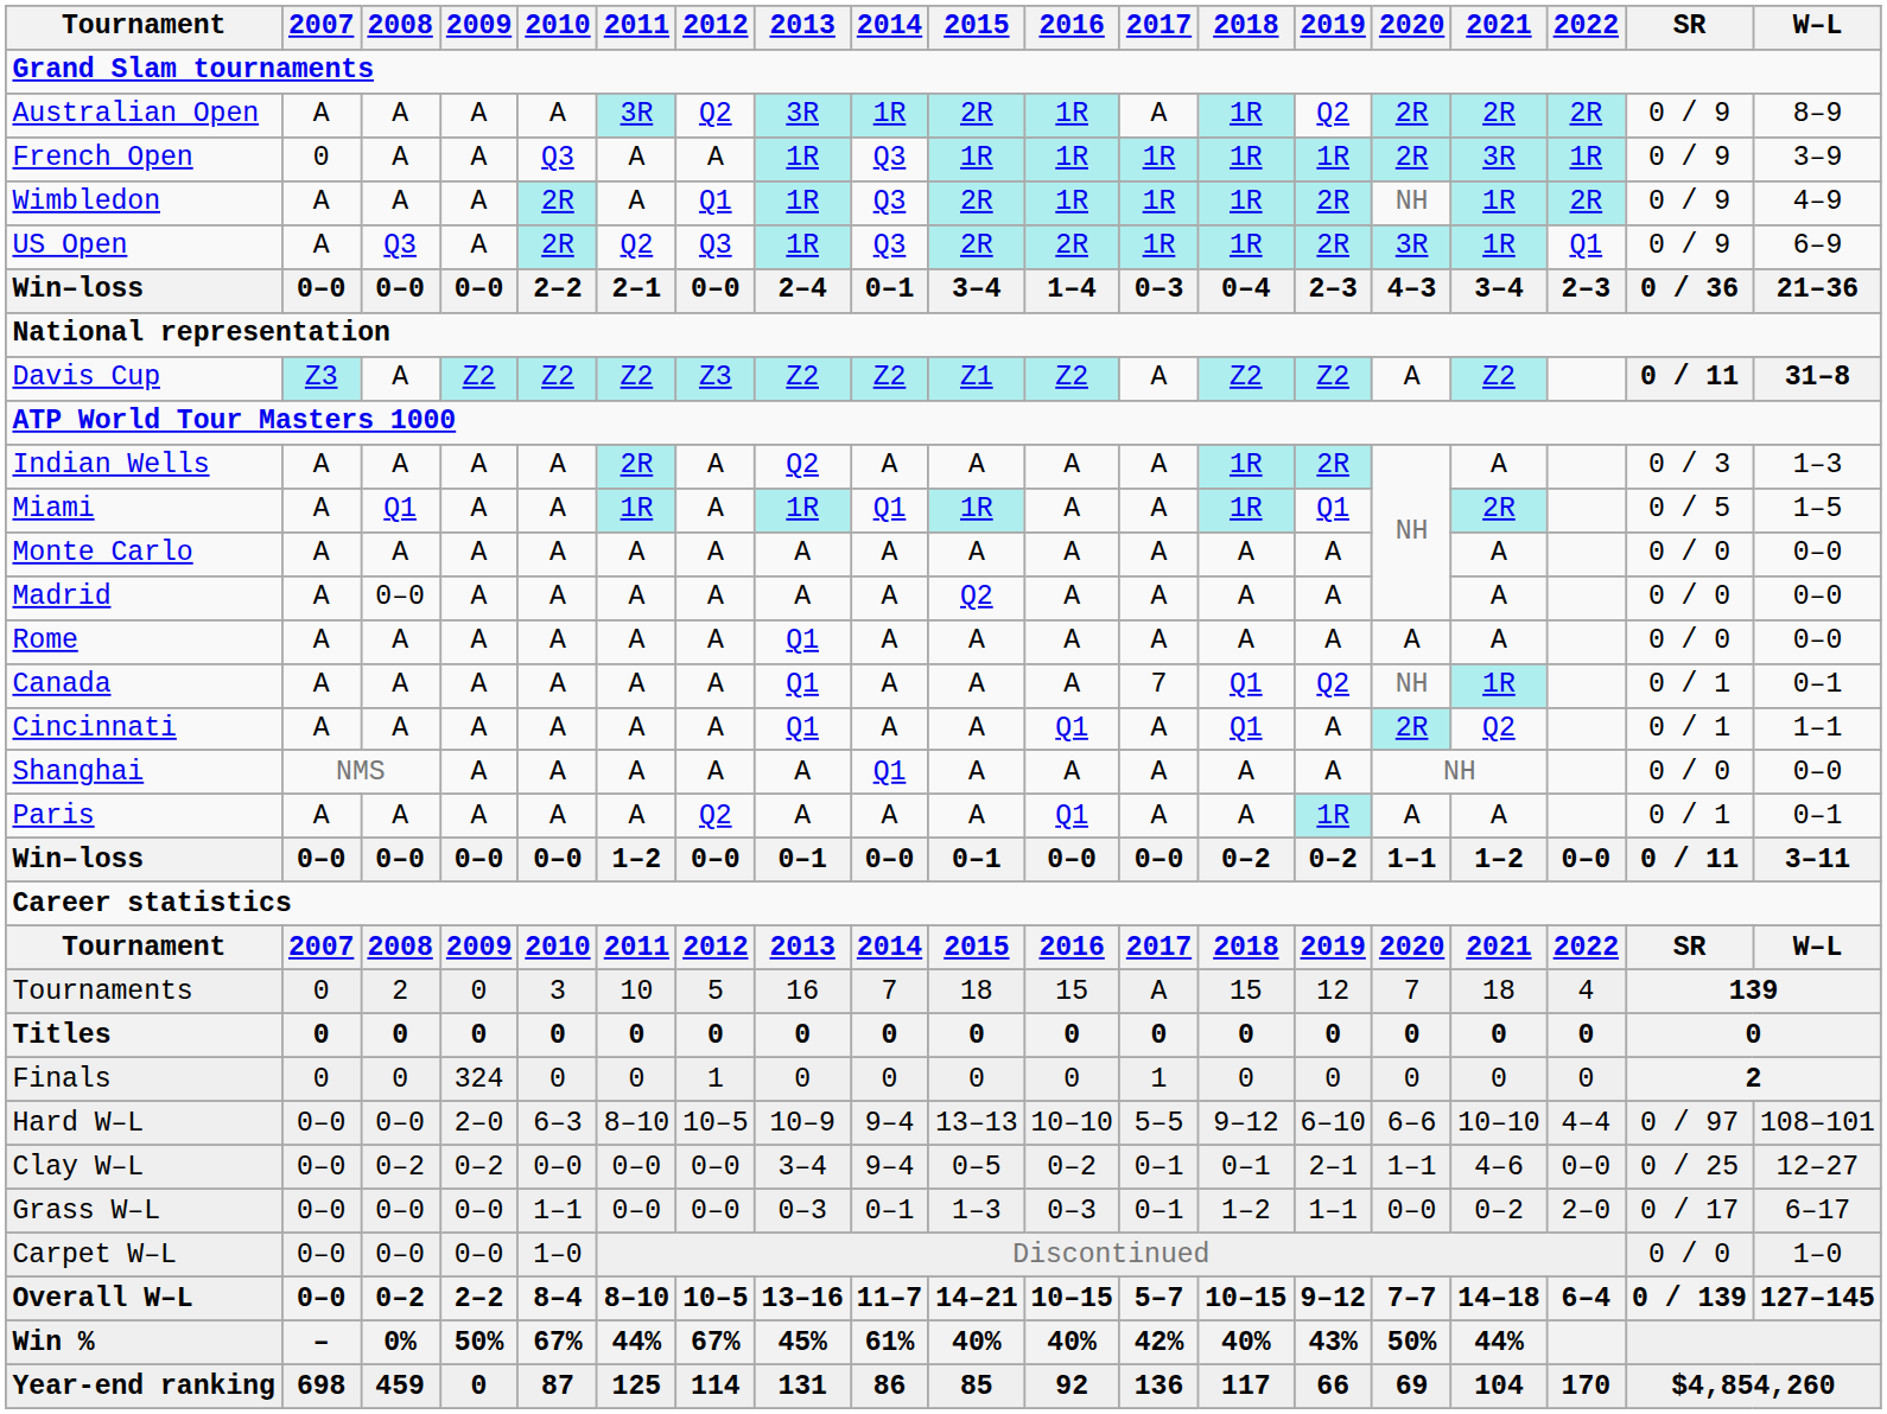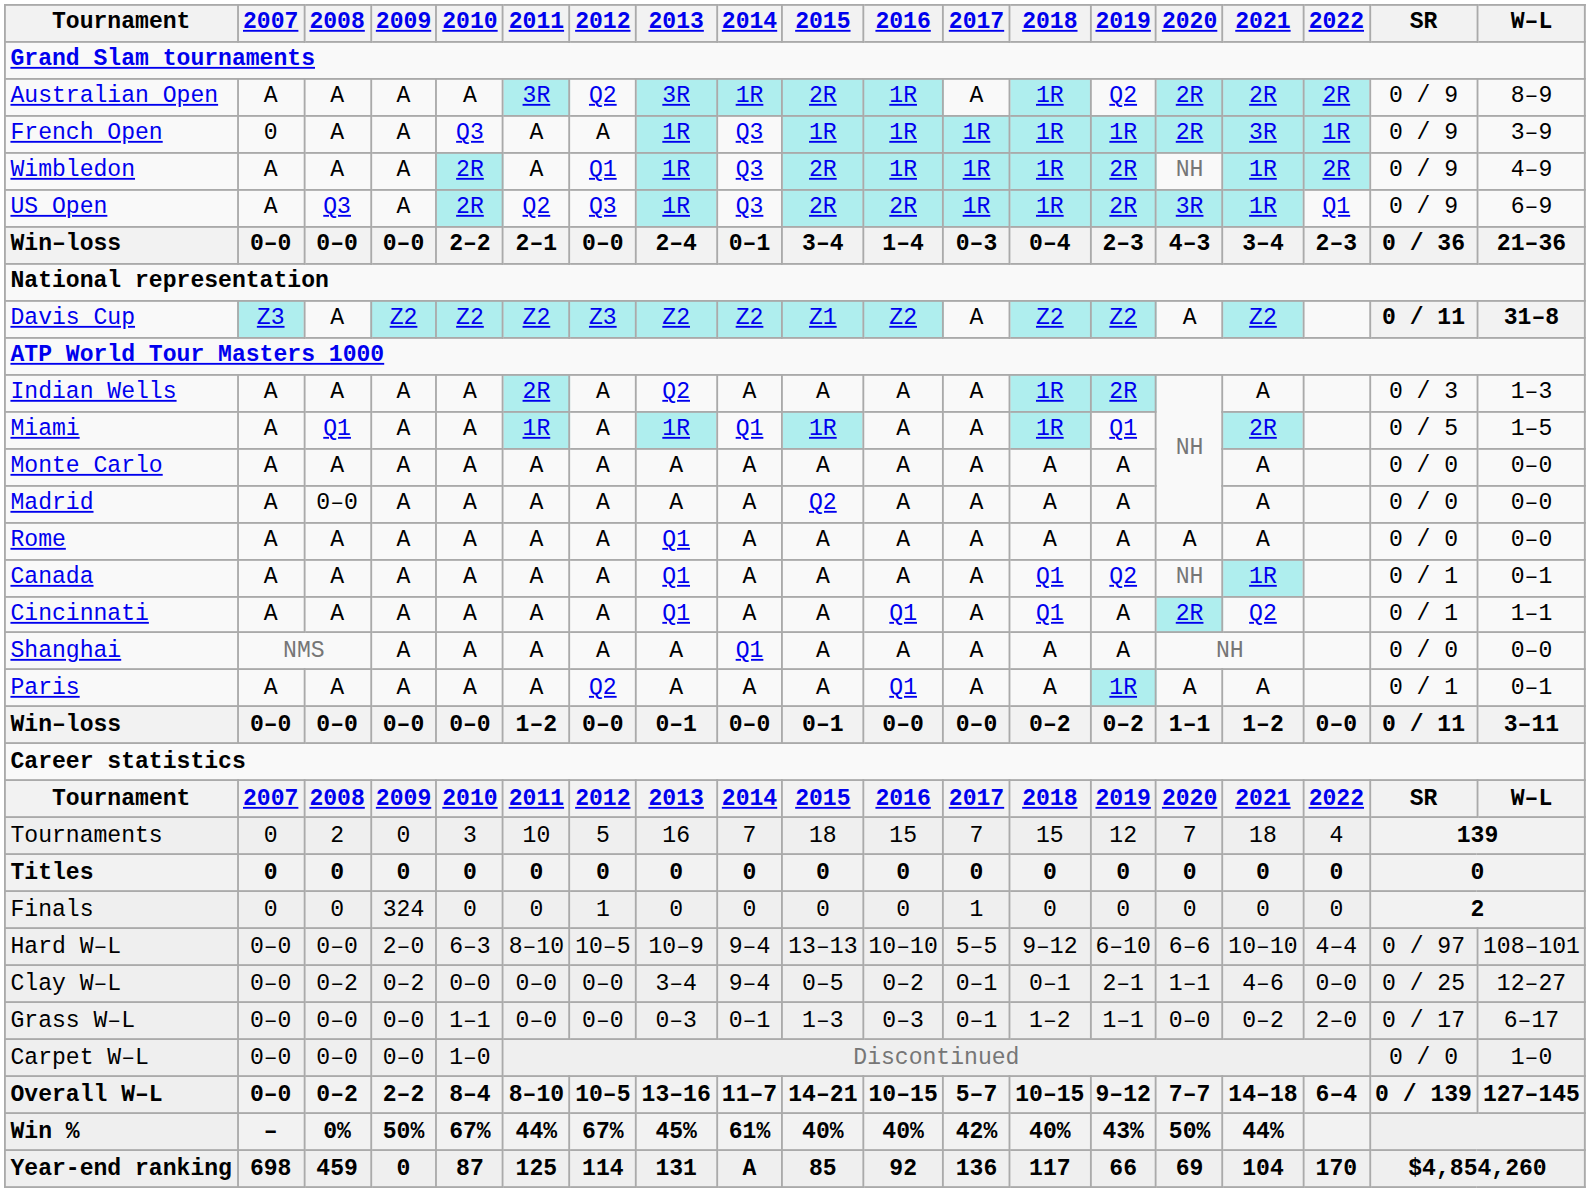 <table class=wikitable style=text-align:center;font-size:96%>
 <tr>
 <th>Tournament</th>
 <th><a href='#'>2007</a></th>
 <th><a href='#'>2008</a></th>
 <th><a href='#'>2009</a></th>
 <th><a href='#'>2010</a></th>
 <th><a href='#'>2011</a></th>
 <th><a href='#'>2012</a></th>
 <th><a href='#'>2013</a></th>
 <th><a href='#'>2014</a></th>
 <th><a href='#'>2015</a></th>
 <th><a href='#'>2016</a></th>
 <th><a href='#'>2017</a></th>
 <th><a href='#'>2018</a></th>
 <th><a href='#'>2019</a></th>
 <th><a href='#'>2020</a></th>
 <th><a href='#'>2021</a></th>
 <th><a href='#'>2022</a></th>
 <th>SR</th>
 <th>W–L</th>
 </tr>
 <tr>
 <td colspan="19" align="left"><a href='#'><strong>Grand Slam tournaments</strong></a></td>
 </tr>
 <tr>
 <td align=left><a href='#'>Australian Open</a></td>
 <td>A</td>
 <td>A</td>
 <td>A</td>
 <td>A</td>
 <td bgcolor=#afeeee><a href='#'>3R</a></td>
 <td><a href='#'>Q2</a></td>
 <td bgcolor=#afeeee><a href='#'>3R</a></td>
 <td bgcolor=#afeeee><a href='#'>1R</a></td>
 <td bgcolor=#afeeee><a href='#'>2R</a></td>
 <td bgcolor=#afeeee><a href='#'>1R</a></td>
 <td>A</td>
 <td bgcolor=#afeeee><a href='#'>1R</a></td>
 <td><a href='#'>Q2</a></td>
 <td bgcolor=#afeeee><a href='#'>2R</a></td>
 <td bgcolor=afeeee><a href='#'>2R</a></td>
 <td bgcolor=afeeee><a href='#'>2R</a></td>
 <td>0 / 9</td>
 <td>8–9</td>
 </tr>
 <tr>
 <td align=left><a href='#'>French Open</a></td>
 <td>0</td>
 <td>A</td>
 <td>A</td>
 <td><a href='#'>Q3</a></td>
 <td>A</td>
 <td>A</td>
 <td bgcolor=#afeeee><a href='#'>1R</a></td>
 <td><a href='#'>Q3</a></td>
 <td bgcolor=#afeeee><a href='#'>1R</a></td>
 <td bgcolor=#afeeee><a href='#'>1R</a></td>
 <td bgcolor=#afeeee><a href='#'>1R</a></td>
 <td bgcolor=#afeeee><a href='#'>1R</a></td>
 <td bgcolor=#afeeee><a href='#'>1R</a></td>
 <td bgcolor=#afeeee><a href='#'>2R</a></td>
 <td bgcolor=#afeeee><a href='#'>3R</a></td>
 <td bgcolor=#afeeee><a href='#'>1R</a></td>
 <td>0 / 9</td>
 <td>3–9</td>
 </tr>
 <tr>
 <td align=left><a href='#'>Wimbledon</a></td>
 <td>A</td>
 <td>A</td>
 <td>A</td>
 <td bgcolor=#afeeee><a href='#'>2R</a></td>
 <td>A</td>
 <td><a href='#'>Q1</a></td>
 <td bgcolor=#afeeee><a href='#'>1R</a></td>
 <td><a href='#'>Q3</a></td>
 <td bgcolor=#afeeee><a href='#'>2R</a></td>
 <td bgcolor=#afeeee><a href='#'>1R</a></td>
 <td bgcolor=#afeeee><a href='#'>1R</a></td>
 <td bgcolor=#afeeee><a href='#'>1R</a></td>
 <td bgcolor=#afeeee><a href='#'>2R</a></td>
 <td style=color:#767676>NH</td>
 <td bgcolor=afeeee><a href='#'>1R</a></td>
 <td bgcolor=afeeee><a href='#'>2R</a></td>
 <td>0 / 9</td>
 <td>4–9</td>
 </tr>
 <tr>
 <td align=left><a href='#'>US Open</a></td>
 <td>A</td>
 <td><a href='#'>Q3</a></td>
 <td>A</td>
 <td bgcolor=#afeeee><a href='#'>2R</a></td>
 <td><a href='#'>Q2</a></td>
 <td><a href='#'>Q3</a></td>
 <td bgcolor=#afeeee><a href='#'>1R</a></td>
 <td><a href='#'>Q3</a></td>
 <td bgcolor=#afeeee><a href='#'>2R</a></td>
 <td bgcolor=#afeeee><a href='#'>2R</a></td>
 <td bgcolor=#afeeee><a href='#'>1R</a></td>
 <td bgcolor=#afeeee><a href='#'>1R</a></td>
 <td bgcolor=#afeeee><a href='#'>2R</a></td>
 <td bgcolor=#afeeee><a href='#'>3R</a></td>
 <td bgcolor=#afeeee><a href='#'>1R</a></td>
 <td><a href='#'>Q1</a></td>
 <td>0 / 9</td>
 <td>6–9</td>
 </tr>
 <tr>
 <th style=text-align:left>Win–loss</th>
 <th>0–0</th>
 <th>0–0</th>
 <th>0–0</th>
 <th>2–2</th>
 <th>2–1</th>
 <th>0–0</th>
 <th>2–4</th>
 <th>0–1</th>
 <th>3–4</th>
 <th>1–4</th>
 <th>0–3</th>
 <th>0–4</th>
 <th>2–3</th>
 <th>4–3</th>
 <th>3–4</th>
 <th>2–3</th>
 <th>0 / 36</th>
 <th>21–36</th>
 </tr>
 <tr>
 <td colspan="19" align="left"><strong>National representation</strong></td>
 </tr>
 <tr>
 <td align=left><a href='#'>Davis Cup</a></td>
 <td bgcolor=#afeeee><a href='#'>Z3</a></td>
 <td>A</td>
 <td bgcolor=#afeeee><a href='#'>Z2</a></td>
 <td bgcolor=#afeeee><a href='#'>Z2</a></td>
 <td bgcolor=#afeeee><a href='#'>Z2</a></td>
 <td bgcolor=#afeeee><a href='#'>Z3</a></td>
 <td bgcolor=#afeeee><a href='#'>Z2</a></td>
 <td bgcolor=#afeeee><a href='#'>Z2</a></td>
 <td bgcolor=#afeeee><a href='#'>Z1</a></td>
 <td bgcolor=#afeeee><a href='#'>Z2</a></td>
 <td>A</td>
 <td bgcolor=#afeeee><a href='#'>Z2</a></td>
 <td bgcolor=#afeeee><a href='#'>Z2</a></td>
 <td>A</td>
 <td bgcolor=#afeeee><a href='#'>Z2</a></td>
 <td></td>
 <th>0 / 11</th>
 <th>31–8</th>
 </tr>
 <tr>
 <td colspan="19" align="left"><strong><a href='#'>ATP World Tour Masters 1000</a></strong></td>
 </tr>
 <tr>
 <td align=left><a href='#'>Indian Wells</a></td>
 <td>A</td>
 <td>A</td>
 <td>A</td>
 <td>A</td>
 <td bgcolor=#afeeee><a href='#'>2R</a></td>
 <td>A</td>
 <td><a href='#'>Q2</a></td>
 <td>A</td>
 <td>A</td>
 <td>A</td>
 <td>A</td>
 <td bgcolor=#afeeee><a href='#'>1R</a></td>
 <td bgcolor=#afeeee><a href='#'>2R</a></td>
 <td rowspan="4" style="color:#767676">NH</td>
 <td>A</td>
 <td></td>
 <td>0 / 3</td>
 <td>1–3</td>
 </tr>
 <tr>
 <td align=left><a href='#'>Miami</a></td>
 <td>A</td>
 <td><a href='#'>Q1</a></td>
 <td>A</td>
 <td>A</td>
 <td bgcolor=#afeeee><a href='#'>1R</a></td>
 <td>A</td>
 <td bgcolor=#afeeee><a href='#'>1R</a></td>
 <td><a href='#'>Q1</a></td>
 <td bgcolor=#afeeee><a href='#'>1R</a></td>
 <td>A</td>
 <td>A</td>
 <td bgcolor=#afeeee><a href='#'>1R</a></td>
 <td><a href='#'>Q1</a></td>
 <td bgcolor=#afeeee><a href='#'>2R</a></td>
 <td></td>
 <td>0 / 5</td>
 <td>1–5</td>
 </tr>
 <tr>
 <td align=left><a href='#'>Monte Carlo</a></td>
 <td>A</td>
 <td>A</td>
 <td>A</td>
 <td>A</td>
 <td>A</td>
 <td>A</td>
 <td>A</td>
 <td>A</td>
 <td>A</td>
 <td>A</td>
 <td>A</td>
 <td>A</td>
 <td>A</td>
 <td>A</td>
 <td></td>
 <td>0 / 0</td>
 <td>0–0</td>
 </tr>
 <tr>
 <td align=left><a href='#'>Madrid</a></td>
 <td>A</td>
 <td>0–0</td>
 <td>A</td>
 <td>A</td>
 <td>A</td>
 <td>A</td>
 <td>A</td>
 <td>A</td>
 <td><a href='#'>Q2</a></td>
 <td>A</td>
 <td>A</td>
 <td>A</td>
 <td>A</td>
 <td>A</td>
 <td></td>
 <td>0 / 0</td>
 <td>0–0</td>
 </tr>
 <tr>
 <td align=left><a href='#'>Rome</a></td>
 <td>A</td>
 <td>A</td>
 <td>A</td>
 <td>A</td>
 <td>A</td>
 <td>A</td>
 <td><a href='#'>Q1</a></td>
 <td>A</td>
 <td>A</td>
 <td>A</td>
 <td>A</td>
 <td>A</td>
 <td>A</td>
 <td>A</td>
 <td>A</td>
 <td></td>
 <td>0 / 0</td>
 <td>0–0</td>
 </tr>
 <tr>
 <td align=left><a href='#'>Canada</a></td>
 <td>A</td>
 <td>A</td>
 <td>A</td>
 <td>A</td>
 <td>A</td>
 <td>A</td>
 <td><a href='#'>Q1</a></td>
 <td>A</td>
 <td>A</td>
 <td>A</td>
-<td>7</td>
+<td>A</td>
 <td><a href='#'>Q1</a></td>
 <td><a href='#'>Q2</a></td>
 <td style=color:#767676>NH</td>
 <td bgcolor=#afeeee><a href='#'>1R</a></td>
 <td></td>
 <td>0 / 1</td>
 <td>0–1</td>
 </tr>
 <tr>
 <td align=left><a href='#'>Cincinnati</a></td>
 <td>A</td>
 <td>A</td>
 <td>A</td>
 <td>A</td>
 <td>A</td>
 <td>A</td>
 <td><a href='#'>Q1</a></td>
 <td>A</td>
 <td>A</td>
 <td><a href='#'>Q1</a></td>
 <td>A</td>
 <td><a href='#'>Q1</a></td>
 <td>A</td>
 <td bgcolor=afeeee><a href='#'>2R</a></td>
 <td><a href='#'>Q2</a></td>
 <td></td>
 <td>0 / 1</td>
 <td>1–1</td>
 </tr>
 <tr>
 <td align=left><a href='#'>Shanghai</a></td>
 <td colspan="2" style="color:#767676">NMS</td>
 <td>A</td>
 <td>A</td>
 <td>A</td>
 <td>A</td>
 <td>A</td>
 <td><a href='#'>Q1</a></td>
 <td>A</td>
 <td>A</td>
 <td>A</td>
 <td>A</td>
 <td>A</td>
 <td colspan="2" style="color:#767676">NH</td>
 <td></td>
 <td>0 / 0</td>
 <td>0–0</td>
 </tr>
 <tr>
 <td align=left><a href='#'>Paris</a></td>
 <td>A</td>
 <td>A</td>
 <td>A</td>
 <td>A</td>
 <td>A</td>
 <td><a href='#'>Q2</a></td>
 <td>A</td>
 <td>A</td>
 <td>A</td>
 <td><a href='#'>Q1</a></td>
 <td>A</td>
 <td>A</td>
 <td bgcolor=afeeee><a href='#'>1R</a></td>
 <td>A</td>
 <td>A</td>
 <td></td>
 <td>0 / 1</td>
 <td>0–1</td>
 </tr>
 <tr>
 <th style=text-align:left>Win–loss</th>
 <th>0–0</th>
 <th>0–0</th>
 <th>0–0</th>
 <th>0–0</th>
 <th>1–2</th>
 <th>0–0</th>
 <th>0–1</th>
 <th>0–0</th>
 <th>0–1</th>
 <th>0–0</th>
 <th>0–0</th>
 <th>0–2</th>
 <th>0–2</th>
 <th>1–1</th>
 <th>1–2</th>
 <th>0–0</th>
 <th>0 / 11</th>
 <th>3–11</th>
 </tr>
 <tr>
 <td colspan="19" align="left"><strong>Career statistics</strong></td>
 </tr>
 <tr>
 <th>Tournament</th>
 <th><a href='#'>2007</a></th>
 <th><a href='#'>2008</a></th>
 <th><a href='#'>2009</a></th>
 <th><a href='#'>2010</a></th>
 <th><a href='#'>2011</a></th>
 <th><a href='#'>2012</a></th>
 <th><a href='#'>2013</a></th>
 <th><a href='#'>2014</a></th>
 <th><a href='#'>2015</a></th>
 <th><a href='#'>2016</a></th>
 <th><a href='#'>2017</a></th>
 <th><a href='#'>2018</a></th>
 <th><a href='#'>2019</a></th>
 <th><a href='#'>2020</a></th>
 <th><a href='#'>2021</a></th>
 <th><a href='#'>2022</a></th>
 <th>SR</th>
 <th>W–L</th>
 </tr>
 <tr bgcolor=efefef>
 <td align=left>Tournaments</td>
 <td>0</td>
 <td>2</td>
 <td>0</td>
 <td>3</td>
 <td>10</td>
 <td>5</td>
 <td>16</td>
 <td>7</td>
 <td>18</td>
 <td>15</td>
-<td>A</td>
+<td>7</td>
 <td>15</td>
 <td>12</td>
 <td>7</td>
 <td>18</td>
 <td>4</td>
 <th colspan=2>139</th>
 </tr>
 <tr bgcolor=efefef>
 <th style=text-align:left>Titles</th>
 <th>0</th>
 <th>0</th>
 <th>0</th>
 <th>0</th>
 <th>0</th>
 <th>0</th>
 <th>0</th>
 <th>0</th>
 <th>0</th>
 <th>0</th>
 <th>0</th>
 <th>0</th>
 <th>0</th>
 <th>0</th>
 <th>0</th>
 <th>0</th>
 <th colspan=2>0</th>
 </tr>
 <tr bgcolor=efefef>
 <td align=left>Finals</td>
 <td>0</td>
 <td>0</td>
 <td>324</td>
 <td>0</td>
 <td>0</td>
 <td>1</td>
 <td>0</td>
 <td>0</td>
 <td>0</td>
 <td>0</td>
 <td>1</td>
 <td>0</td>
 <td>0</td>
 <td>0</td>
 <td>0</td>
 <td>0</td>
 <th colspan=2>2</th>
 </tr>
 <tr style=background:#efefef>
 <td style=text-align:left>Hard W–L</td>
 <td>0–0</td>
 <td>0–0</td>
 <td>2–0</td>
 <td>6–3</td>
 <td>8–10</td>
 <td>10–5</td>
 <td>10–9</td>
 <td>9–4</td>
 <td>13–13</td>
 <td>10–10</td>
 <td>5–5</td>
 <td>9–12</td>
 <td>6–10</td>
 <td>6–6</td>
 <td>10–10</td>
 <td>4–4</td>
 <td>0 / 97</td>
 <td>108–101</td>
 </tr>
 <tr style=background:#efefef>
 <td style=text-align:left>Clay W–L</td>
 <td>0–0</td>
 <td>0–2</td>
 <td>0–2</td>
 <td>0–0</td>
 <td>0–0</td>
 <td>0–0</td>
 <td>3–4</td>
 <td>9–4</td>
 <td>0–5</td>
 <td>0–2</td>
 <td>0–1</td>
 <td>0–1</td>
 <td>2–1</td>
 <td>1–1</td>
 <td>4–6</td>
 <td>0–0</td>
 <td>0 / 25</td>
 <td>12–27</td>
 </tr>
 <tr style=background:#efefef>
 <td style=text-align:left>Grass W–L</td>
 <td>0–0</td>
 <td>0–0</td>
 <td>0–0</td>
 <td>1–1</td>
 <td>0–0</td>
 <td>0–0</td>
 <td>0–3</td>
 <td>0–1</td>
 <td>1–3</td>
 <td>0–3</td>
 <td>0–1</td>
 <td>1–2</td>
 <td>1–1</td>
 <td>0–0</td>
 <td>0–2</td>
 <td>2–0</td>
 <td>0 / 17</td>
 <td>6–17</td>
 </tr>
 <tr style=background:#efefef>
 <td style=text-align:left>Carpet W–L</td>
 <td>0–0</td>
 <td>0–0</td>
 <td>0–0</td>
 <td>1–0</td>
 <td colspan=12 style=color:#767676>Discontinued</td>
 <td>0 / 0</td>
 <td>1–0</td>
 </tr>
 <tr style=font-weight:bold;background:#efefef>
 <td style=text-align:left>Overall W–L</td>
 <th>0–0</th>
 <th>0–2</th>
 <th>2–2</th>
 <th>8–4</th>
 <th>8–10</th>
 <th>10–5</th>
 <th>13–16</th>
 <th>11–7</th>
 <th>14–21</th>
 <th>10–15</th>
 <th>5–7</th>
 <th>10–15</th>
 <th>9–12</th>
 <th>7–7</th>
 <th>14–18</th>
 <th>6–4</th>
 <th>0 / 139</th>
 <th>127–145</th>
 </tr>
 <tr style=font-weight:bold;background:#efefef>
 <td style=text-align:left>Win %</td>
 <th>–</th>
 <th>0%</th>
 <th>50%</th>
 <th>67%</th>
 <th>44%</th>
 <th>67%</th>
 <th>45%</th>
 <th>61%</th>
 <th>40%</th>
 <th>40%</th>
 <th>42%</th>
 <th>40%</th>
 <th>43%</th>
 <th>50%</th>
 <th>44%</th>
 <th></th>
 <td colspan=2></td>
 </tr>
 <tr style=font-weight:bold;background:#efefef>
 <td style=text-align:left>Year-end ranking</td>
 <td>698</td>
 <td>459</td>
 <td>0</td>
 <td>87</td>
 <td>125</td>
 <td>114</td>
 <td>131</td>
-<td>86</td>
+<td>A</td>
 <td>85</td>
 <td>92</td>
 <td>136</td>
 <td>117</td>
 <td>66</td>
 <td>69</td>
 <td>104</td>
 <td>170</td>
 <td colspan=2>$4,854,260</td>
 </tr>
 </table>
